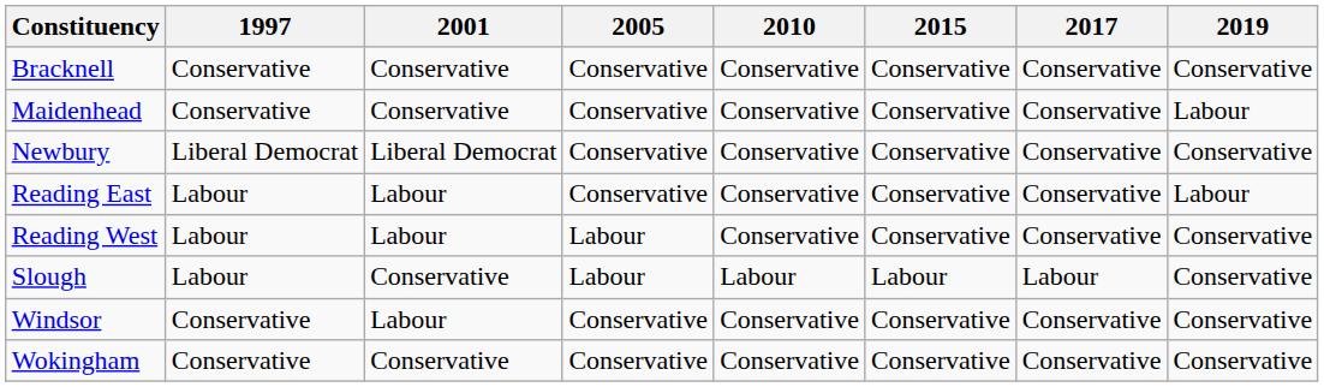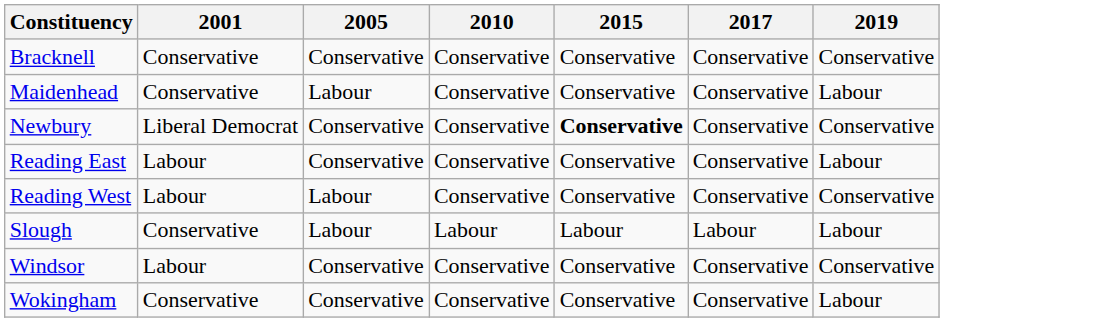 <table class="wikitable">
 <tr>
 <th>Constituency</th>
-<th>1997</th>
 <th>2001</th>
 <th>2005</th>
 <th>2010</th>
 <th>2015</th>
 <th>2017</th>
 <th>2019</th>
 </tr>
 <tr>
 <td><a href='#'>Bracknell</a></td>
 <td bgcolor=>Conservative</td>
 <td bgcolor=>Conservative</td>
 <td bgcolor=>Conservative</td>
 <td bgcolor=>Conservative</td>
 <td bgcolor=>Conservative</td>
 <td bgcolor=>Conservative</td>
-<td bgcolor=>Conservative</td>
 </tr>
 <tr>
 <td><a href='#'>Maidenhead</a></td>
 <td bgcolor=>Conservative</td>
-<td bgcolor=>Conservative</td>
-<td bgcolor=>Conservative</td>
+<td bgcolor=>Labour</td>
 <td bgcolor=>Conservative</td>
 <td bgcolor=>Conservative</td>
 <td bgcolor=>Conservative</td>
 <td bgcolor=>Labour</td>
 </tr>
 <tr>
 <td><a href='#'>Newbury</a></td>
 <td bgcolor=>Liberal Democrat</td>
-<td bgcolor=>Liberal Democrat</td>
 <td bgcolor=>Conservative</td>
 <td bgcolor=>Conservative</td>
-<td bgcolor=>Conservative</td>
+<td bgcolor=><strong>Conservative</strong></td>
 <td bgcolor=>Conservative</td>
 <td bgcolor=>Conservative</td>
 </tr>
 <tr>
 <td><a href='#'>Reading East</a></td>
-<td bgcolor=>Labour</td>
 <td bgcolor=>Labour</td>
 <td bgcolor=>Conservative</td>
 <td bgcolor=>Conservative</td>
 <td bgcolor=>Conservative</td>
 <td bgcolor=>Conservative</td>
 <td bgcolor=>Labour</td>
 </tr>
 <tr>
 <td><a href='#'>Reading West</a></td>
 <td bgcolor=>Labour</td>
 <td bgcolor=>Labour</td>
-<td bgcolor=>Labour</td>
 <td bgcolor=>Conservative</td>
 <td bgcolor=>Conservative</td>
 <td bgcolor=>Conservative</td>
 <td bgcolor=>Conservative</td>
 </tr>
 <tr>
 <td><a href='#'>Slough</a></td>
-<td bgcolor=>Labour</td>
 <td bgcolor=>Conservative</td>
 <td bgcolor=>Labour</td>
 <td bgcolor=>Labour</td>
 <td bgcolor=>Labour</td>
 <td bgcolor=>Labour</td>
-<td bgcolor=>Conservative</td>
+<td bgcolor=>Labour</td>
 </tr>
 <tr>
 <td><a href='#'>Windsor</a></td>
-<td bgcolor=>Conservative</td>
 <td bgcolor=>Labour</td>
 <td bgcolor=>Conservative</td>
 <td bgcolor=>Conservative</td>
 <td bgcolor=>Conservative</td>
 <td bgcolor=>Conservative</td>
 <td bgcolor=>Conservative</td>
 </tr>
 <tr>
 <td><a href='#'>Wokingham</a></td>
 <td bgcolor=>Conservative</td>
 <td bgcolor=>Conservative</td>
 <td bgcolor=>Conservative</td>
 <td bgcolor=>Conservative</td>
 <td bgcolor=>Conservative</td>
-<td bgcolor=>Conservative</td>
-<td bgcolor=>Conservative</td>
+<td bgcolor=>Labour</td>
 </tr>
 </table>
